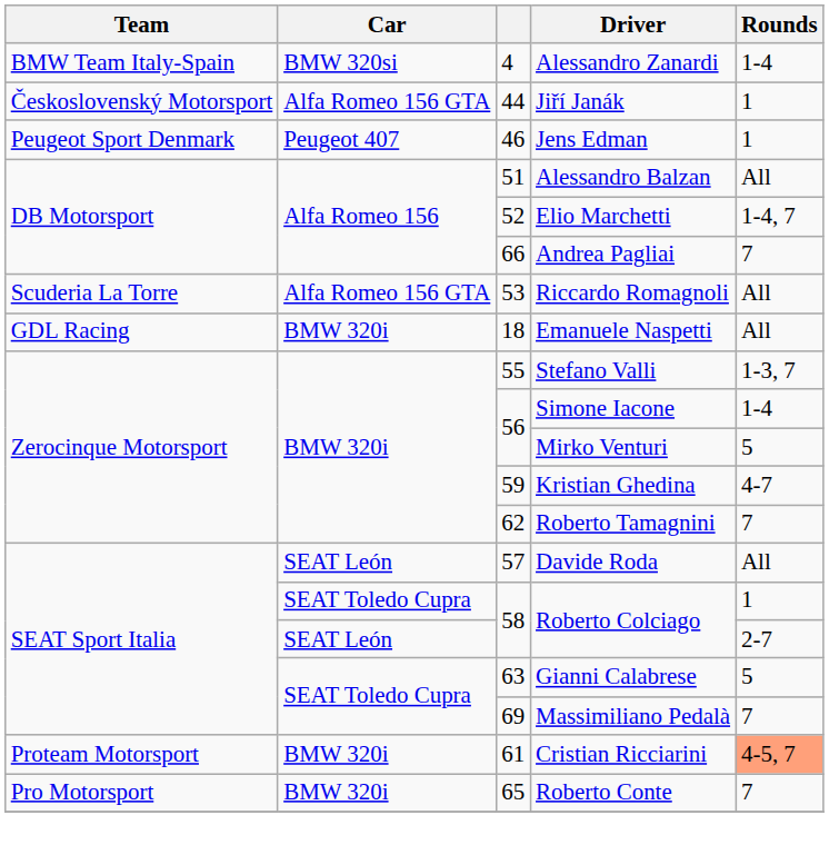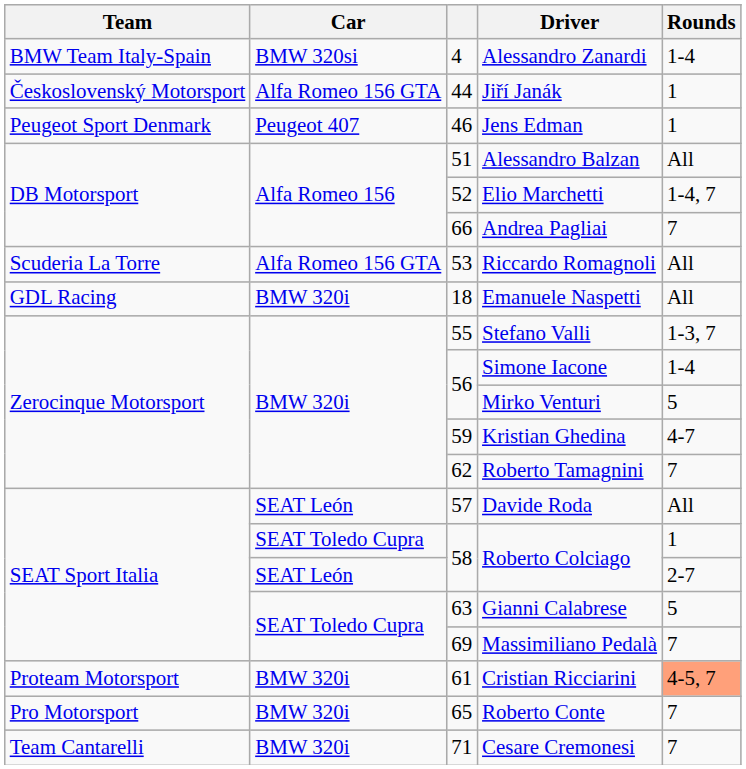 <table class="wikitable sortable" style="font-size: 85%">
 <tr>
 <th>Team</th>
 <th>Car</th>
 <th></th>
 <th>Driver</th>
 <th>Rounds</th>
 </tr>
 <tr>
 <td> <a href='#'>BMW Team Italy-Spain</a></td>
 <td><a href='#'>BMW 320si</a></td>
 <td>4</td>
 <td> <a href='#'>Alessandro Zanardi</a></td>
 <td>1-4</td>
 </tr>
 <tr>
 <td> <a href='#'>Československý Motorsport</a></td>
 <td><a href='#'>Alfa Romeo 156 GTA</a></td>
 <td>44</td>
 <td> <a href='#'>Jiří Janák</a></td>
 <td>1</td>
 </tr>
 <tr>
 <td> <a href='#'>Peugeot Sport Denmark</a></td>
 <td><a href='#'>Peugeot 407</a></td>
 <td>46</td>
 <td> <a href='#'>Jens Edman</a></td>
 <td>1</td>
 </tr>
 <tr>
 <td rowspan=3> <a href='#'>DB Motorsport</a></td>
 <td rowspan=3><a href='#'>Alfa Romeo 156</a></td>
 <td>51</td>
 <td> <a href='#'>Alessandro Balzan</a></td>
 <td>All</td>
 </tr>
 <tr>
 <td>52</td>
 <td> <a href='#'>Elio Marchetti</a></td>
 <td>1-4, 7</td>
 </tr>
 <tr>
 <td>66</td>
 <td> <a href='#'>Andrea Pagliai</a></td>
 <td>7</td>
 </tr>
 <tr>
 <td> <a href='#'>Scuderia La Torre</a></td>
 <td><a href='#'>Alfa Romeo 156 GTA</a></td>
 <td>53</td>
 <td> <a href='#'>Riccardo Romagnoli</a></td>
 <td>All</td>
 </tr>
 <tr>
 <td> <a href='#'>GDL Racing</a></td>
 <td><a href='#'>BMW 320i</a></td>
 <td>18</td>
 <td> <a href='#'>Emanuele Naspetti</a></td>
 <td>All</td>
 </tr>
 <tr>
 <td rowspan=5> <a href='#'>Zerocinque Motorsport</a></td>
 <td rowspan=5><a href='#'>BMW 320i</a></td>
 <td>55</td>
 <td> <a href='#'>Stefano Valli</a></td>
 <td>1-3, 7</td>
 </tr>
 <tr>
 <td rowspan=2>56</td>
 <td> <a href='#'>Simone Iacone</a></td>
 <td>1-4</td>
 </tr>
 <tr>
 <td> <a href='#'>Mirko Venturi</a></td>
 <td>5</td>
 </tr>
 <tr>
 <td>59</td>
 <td> <a href='#'>Kristian Ghedina</a></td>
 <td>4-7</td>
 </tr>
 <tr>
 <td>62</td>
 <td> <a href='#'>Roberto Tamagnini</a></td>
 <td>7</td>
 </tr>
 <tr>
 <td rowspan=5> <a href='#'>SEAT Sport Italia</a></td>
 <td><a href='#'>SEAT León</a></td>
 <td>57</td>
 <td> <a href='#'>Davide Roda</a></td>
 <td>All</td>
 </tr>
 <tr>
 <td><a href='#'>SEAT Toledo Cupra</a></td>
 <td rowspan=2>58</td>
 <td rowspan="2"> <a href='#'>Roberto Colciago</a></td>
 <td>1</td>
 </tr>
 <tr>
 <td><a href='#'>SEAT León</a></td>
 <td>2-7</td>
 </tr>
 <tr>
 <td rowspan=2><a href='#'>SEAT Toledo Cupra</a></td>
 <td>63</td>
 <td> <a href='#'>Gianni Calabrese</a></td>
 <td>5</td>
 </tr>
 <tr>
 <td>69</td>
 <td> <a href='#'>Massimiliano Pedalà</a></td>
 <td>7</td>
 </tr>
 <tr>
 <td> <a href='#'>Proteam Motorsport</a></td>
 <td><a href='#'>BMW 320i</a></td>
 <td>61</td>
 <td> <a href='#'>Cristian Ricciarini</a></td>
 <td style="background: lightsalmon;">4-5, 7</td>
 </tr>
 <tr>
 <td> <a href='#'>Pro Motorsport</a></td>
 <td><a href='#'>BMW 320i</a></td>
 <td>65</td>
 <td> <a href='#'>Roberto Conte</a></td>
 <td>7</td>
 </tr>
 <tr>
+<td> <a href='#'>Team Cantarelli</a></td>
+<td><a href='#'>BMW 320i</a></td>
+<td>71</td>
+<td> <a href='#'>Cesare Cremonesi</a></td>
+<td>7</td>
+</tr>
+<tr>
 </tr>
 </table>
